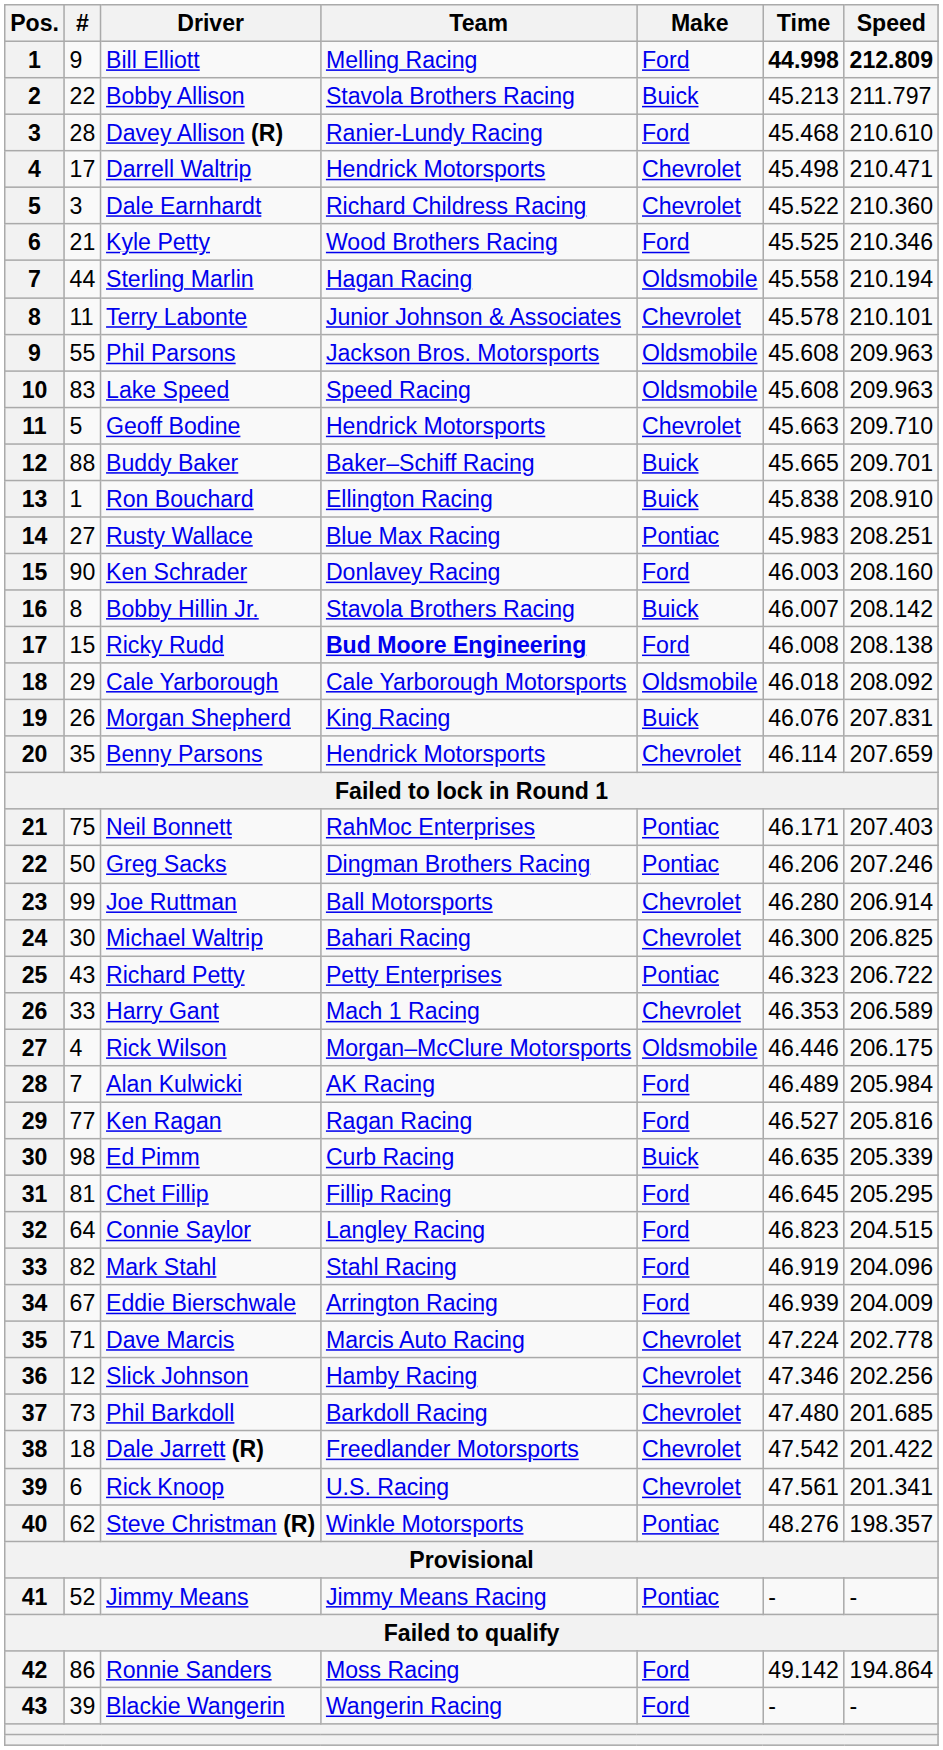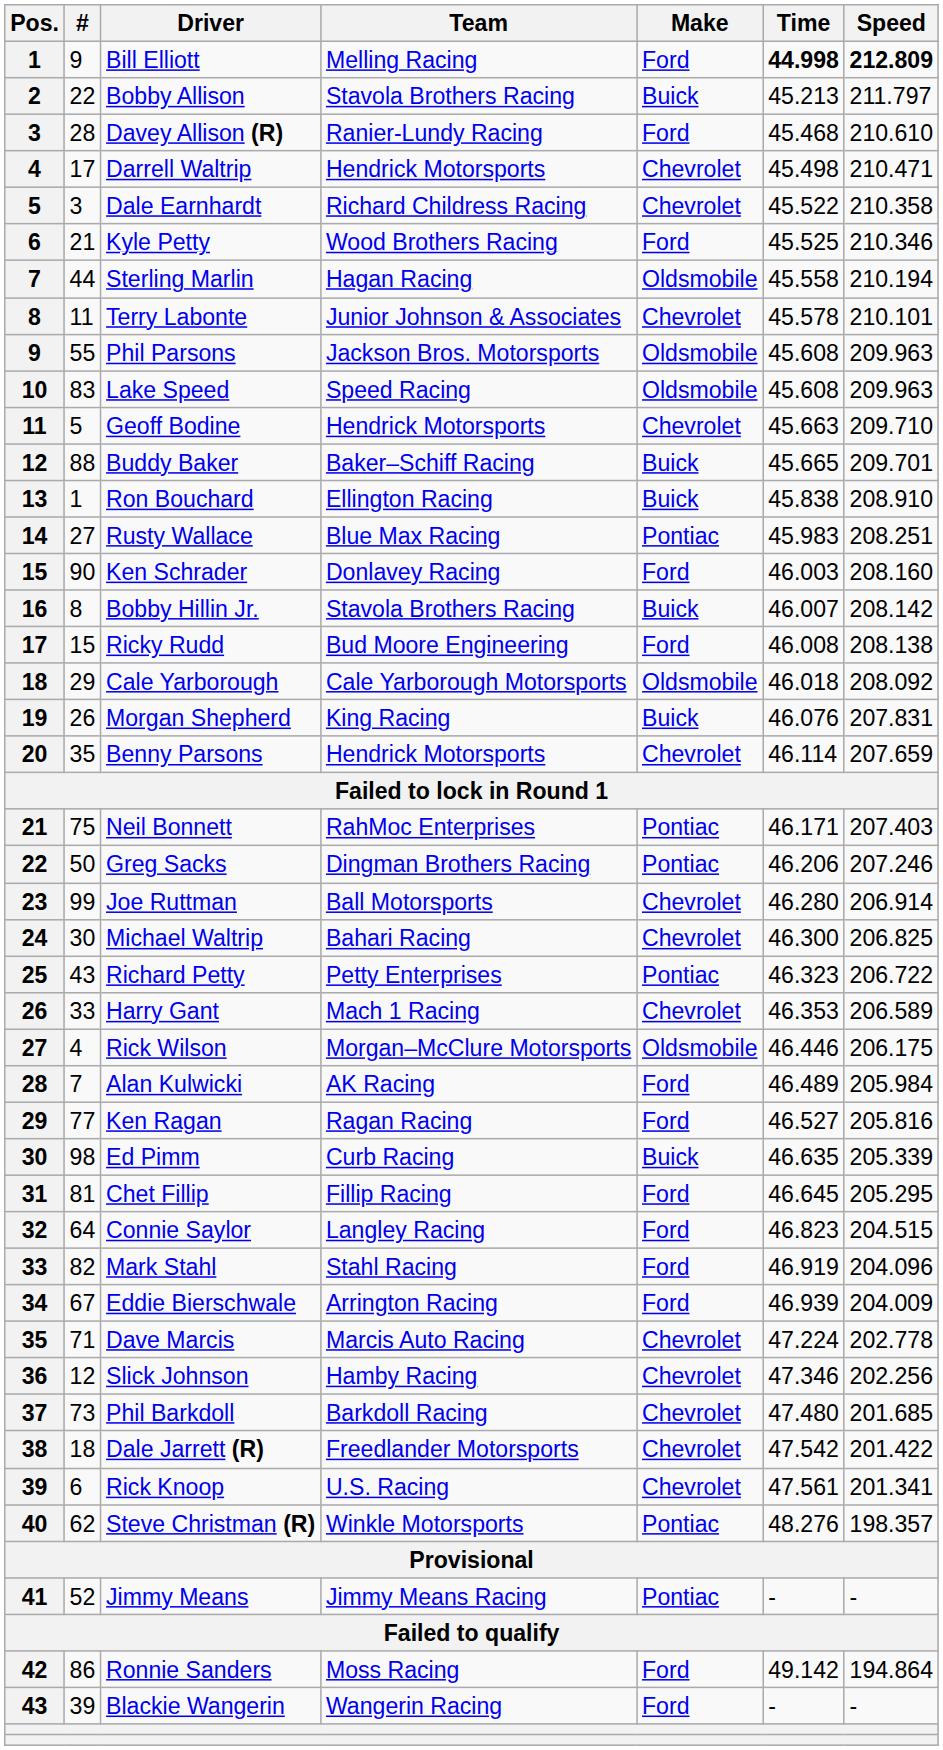 <table class="wikitable" style="font-size:95%">
 <tr>
 <th>Pos.</th>
 <th>#</th>
 <th>Driver</th>
 <th>Team</th>
 <th>Make</th>
 <th>Time</th>
 <th>Speed</th>
 </tr>
 <tr>
 <th>1</th>
 <td>9</td>
 <td><a href='#'>Bill Elliott</a></td>
 <td><a href='#'>Melling Racing</a></td>
 <td><a href='#'>Ford</a></td>
 <td><strong>44.998</strong></td>
 <td><strong>212.809</strong></td>
 </tr>
 <tr>
 <th>2</th>
 <td>22</td>
 <td><a href='#'>Bobby Allison</a></td>
 <td><a href='#'>Stavola Brothers Racing</a></td>
 <td><a href='#'>Buick</a></td>
 <td>45.213</td>
 <td>211.797</td>
 </tr>
 <tr>
 <th>3</th>
 <td>28</td>
 <td><a href='#'>Davey Allison</a> <strong>(R)</strong></td>
 <td><a href='#'>Ranier-Lundy Racing</a></td>
 <td><a href='#'>Ford</a></td>
 <td>45.468</td>
 <td>210.610</td>
 </tr>
 <tr>
 <th>4</th>
 <td>17</td>
 <td><a href='#'>Darrell Waltrip</a></td>
 <td><a href='#'>Hendrick Motorsports</a></td>
 <td><a href='#'>Chevrolet</a></td>
 <td>45.498</td>
 <td>210.471</td>
 </tr>
 <tr>
 <th>5</th>
 <td>3</td>
 <td><a href='#'>Dale Earnhardt</a></td>
 <td><a href='#'>Richard Childress Racing</a></td>
 <td><a href='#'>Chevrolet</a></td>
 <td>45.522</td>
-<td>210.360</td>
+<td>210.358</td>
 </tr>
 <tr>
 <th>6</th>
 <td>21</td>
 <td><a href='#'>Kyle Petty</a></td>
 <td><a href='#'>Wood Brothers Racing</a></td>
 <td><a href='#'>Ford</a></td>
 <td>45.525</td>
 <td>210.346</td>
 </tr>
 <tr>
 <th>7</th>
 <td>44</td>
 <td><a href='#'>Sterling Marlin</a></td>
 <td><a href='#'>Hagan Racing</a></td>
 <td><a href='#'>Oldsmobile</a></td>
 <td>45.558</td>
 <td>210.194</td>
 </tr>
 <tr>
 <th>8</th>
 <td>11</td>
 <td><a href='#'>Terry Labonte</a></td>
 <td><a href='#'>Junior Johnson & Associates</a></td>
 <td><a href='#'>Chevrolet</a></td>
 <td>45.578</td>
 <td>210.101</td>
 </tr>
 <tr>
 <th>9</th>
 <td>55</td>
 <td><a href='#'>Phil Parsons</a></td>
 <td><a href='#'>Jackson Bros. Motorsports</a></td>
 <td><a href='#'>Oldsmobile</a></td>
 <td>45.608</td>
 <td>209.963</td>
 </tr>
 <tr>
 <th>10</th>
 <td>83</td>
 <td><a href='#'>Lake Speed</a></td>
 <td><a href='#'>Speed Racing</a></td>
 <td><a href='#'>Oldsmobile</a></td>
 <td>45.608</td>
 <td>209.963</td>
 </tr>
 <tr>
 <th>11</th>
 <td>5</td>
 <td><a href='#'>Geoff Bodine</a></td>
 <td><a href='#'>Hendrick Motorsports</a></td>
 <td><a href='#'>Chevrolet</a></td>
 <td>45.663</td>
 <td>209.710</td>
 </tr>
 <tr>
 <th>12</th>
 <td>88</td>
 <td><a href='#'>Buddy Baker</a></td>
 <td><a href='#'>Baker–Schiff Racing</a></td>
 <td><a href='#'>Buick</a></td>
 <td>45.665</td>
 <td>209.701</td>
 </tr>
 <tr>
 <th>13</th>
 <td>1</td>
 <td><a href='#'>Ron Bouchard</a></td>
 <td><a href='#'>Ellington Racing</a></td>
 <td><a href='#'>Buick</a></td>
 <td>45.838</td>
 <td>208.910</td>
 </tr>
 <tr>
 <th>14</th>
 <td>27</td>
 <td><a href='#'>Rusty Wallace</a></td>
 <td><a href='#'>Blue Max Racing</a></td>
 <td><a href='#'>Pontiac</a></td>
 <td>45.983</td>
 <td>208.251</td>
 </tr>
 <tr>
 <th>15</th>
 <td>90</td>
 <td><a href='#'>Ken Schrader</a></td>
 <td><a href='#'>Donlavey Racing</a></td>
 <td><a href='#'>Ford</a></td>
 <td>46.003</td>
 <td>208.160</td>
 </tr>
 <tr>
 <th>16</th>
 <td>8</td>
 <td><a href='#'>Bobby Hillin Jr.</a></td>
 <td><a href='#'>Stavola Brothers Racing</a></td>
 <td><a href='#'>Buick</a></td>
 <td>46.007</td>
 <td>208.142</td>
 </tr>
 <tr>
 <th>17</th>
 <td>15</td>
 <td><a href='#'>Ricky Rudd</a></td>
-<td><strong><a href='#'>Bud Moore Engineering</a></strong></td>
+<td><a href='#'>Bud Moore Engineering</a></td>
 <td><a href='#'>Ford</a></td>
 <td>46.008</td>
 <td>208.138</td>
 </tr>
 <tr>
 <th>18</th>
 <td>29</td>
 <td><a href='#'>Cale Yarborough</a></td>
 <td><a href='#'>Cale Yarborough Motorsports</a></td>
 <td><a href='#'>Oldsmobile</a></td>
 <td>46.018</td>
 <td>208.092</td>
 </tr>
 <tr>
 <th>19</th>
 <td>26</td>
 <td><a href='#'>Morgan Shepherd</a></td>
 <td><a href='#'>King Racing</a></td>
 <td><a href='#'>Buick</a></td>
 <td>46.076</td>
 <td>207.831</td>
 </tr>
 <tr>
 <th>20</th>
 <td>35</td>
 <td><a href='#'>Benny Parsons</a></td>
 <td><a href='#'>Hendrick Motorsports</a></td>
 <td><a href='#'>Chevrolet</a></td>
 <td>46.114</td>
 <td>207.659</td>
 </tr>
 <tr>
 <th colspan="7">Failed to lock in Round 1</th>
 </tr>
 <tr>
 <th>21</th>
 <td>75</td>
 <td><a href='#'>Neil Bonnett</a></td>
 <td><a href='#'>RahMoc Enterprises</a></td>
 <td><a href='#'>Pontiac</a></td>
 <td>46.171</td>
 <td>207.403</td>
 </tr>
 <tr>
 <th>22</th>
 <td>50</td>
 <td><a href='#'>Greg Sacks</a></td>
 <td><a href='#'>Dingman Brothers Racing</a></td>
 <td><a href='#'>Pontiac</a></td>
 <td>46.206</td>
 <td>207.246</td>
 </tr>
 <tr>
 <th>23</th>
 <td>99</td>
 <td><a href='#'>Joe Ruttman</a></td>
 <td><a href='#'>Ball Motorsports</a></td>
 <td><a href='#'>Chevrolet</a></td>
 <td>46.280</td>
 <td>206.914</td>
 </tr>
 <tr>
 <th>24</th>
 <td>30</td>
 <td><a href='#'>Michael Waltrip</a></td>
 <td><a href='#'>Bahari Racing</a></td>
 <td><a href='#'>Chevrolet</a></td>
 <td>46.300</td>
 <td>206.825</td>
 </tr>
 <tr>
 <th>25</th>
 <td>43</td>
 <td><a href='#'>Richard Petty</a></td>
 <td><a href='#'>Petty Enterprises</a></td>
 <td><a href='#'>Pontiac</a></td>
 <td>46.323</td>
 <td>206.722</td>
 </tr>
 <tr>
 <th>26</th>
 <td>33</td>
 <td><a href='#'>Harry Gant</a></td>
 <td><a href='#'>Mach 1 Racing</a></td>
 <td><a href='#'>Chevrolet</a></td>
 <td>46.353</td>
 <td>206.589</td>
 </tr>
 <tr>
 <th>27</th>
 <td>4</td>
 <td><a href='#'>Rick Wilson</a></td>
 <td><a href='#'>Morgan–McClure Motorsports</a></td>
 <td><a href='#'>Oldsmobile</a></td>
 <td>46.446</td>
 <td>206.175</td>
 </tr>
 <tr>
 <th>28</th>
 <td>7</td>
 <td><a href='#'>Alan Kulwicki</a></td>
 <td><a href='#'>AK Racing</a></td>
 <td><a href='#'>Ford</a></td>
 <td>46.489</td>
 <td>205.984</td>
 </tr>
 <tr>
 <th>29</th>
 <td>77</td>
 <td><a href='#'>Ken Ragan</a></td>
 <td><a href='#'>Ragan Racing</a></td>
 <td><a href='#'>Ford</a></td>
 <td>46.527</td>
 <td>205.816</td>
 </tr>
 <tr>
 <th>30</th>
 <td>98</td>
 <td><a href='#'>Ed Pimm</a></td>
 <td><a href='#'>Curb Racing</a></td>
 <td><a href='#'>Buick</a></td>
 <td>46.635</td>
 <td>205.339</td>
 </tr>
 <tr>
 <th>31</th>
 <td>81</td>
 <td><a href='#'>Chet Fillip</a></td>
 <td><a href='#'>Fillip Racing</a></td>
 <td><a href='#'>Ford</a></td>
 <td>46.645</td>
 <td>205.295</td>
 </tr>
 <tr>
 <th>32</th>
 <td>64</td>
 <td><a href='#'>Connie Saylor</a></td>
 <td><a href='#'>Langley Racing</a></td>
 <td><a href='#'>Ford</a></td>
 <td>46.823</td>
 <td>204.515</td>
 </tr>
 <tr>
 <th>33</th>
 <td>82</td>
 <td><a href='#'>Mark Stahl</a></td>
 <td><a href='#'>Stahl Racing</a></td>
 <td><a href='#'>Ford</a></td>
 <td>46.919</td>
 <td>204.096</td>
 </tr>
 <tr>
 <th>34</th>
 <td>67</td>
 <td><a href='#'>Eddie Bierschwale</a></td>
 <td><a href='#'>Arrington Racing</a></td>
 <td><a href='#'>Ford</a></td>
 <td>46.939</td>
 <td>204.009</td>
 </tr>
 <tr>
 <th>35</th>
 <td>71</td>
 <td><a href='#'>Dave Marcis</a></td>
 <td><a href='#'>Marcis Auto Racing</a></td>
 <td><a href='#'>Chevrolet</a></td>
 <td>47.224</td>
 <td>202.778</td>
 </tr>
 <tr>
 <th>36</th>
 <td>12</td>
 <td><a href='#'>Slick Johnson</a></td>
 <td><a href='#'>Hamby Racing</a></td>
 <td><a href='#'>Chevrolet</a></td>
 <td>47.346</td>
 <td>202.256</td>
 </tr>
 <tr>
 <th>37</th>
 <td>73</td>
 <td><a href='#'>Phil Barkdoll</a></td>
 <td><a href='#'>Barkdoll Racing</a></td>
 <td><a href='#'>Chevrolet</a></td>
 <td>47.480</td>
 <td>201.685</td>
 </tr>
 <tr>
 <th>38</th>
 <td>18</td>
 <td><a href='#'>Dale Jarrett</a> <strong>(R)</strong></td>
 <td><a href='#'>Freedlander Motorsports</a></td>
 <td><a href='#'>Chevrolet</a></td>
 <td>47.542</td>
 <td>201.422</td>
 </tr>
 <tr>
 <th>39</th>
 <td>6</td>
 <td><a href='#'>Rick Knoop</a></td>
 <td><a href='#'>U.S. Racing</a></td>
 <td><a href='#'>Chevrolet</a></td>
 <td>47.561</td>
 <td>201.341</td>
 </tr>
 <tr>
 <th>40</th>
 <td>62</td>
 <td><a href='#'>Steve Christman</a> <strong>(R)</strong></td>
 <td><a href='#'>Winkle Motorsports</a></td>
 <td><a href='#'>Pontiac</a></td>
 <td>48.276</td>
 <td>198.357</td>
 </tr>
 <tr>
 <th colspan="7">Provisional</th>
 </tr>
 <tr>
 <th>41</th>
 <td>52</td>
 <td><a href='#'>Jimmy Means</a></td>
 <td><a href='#'>Jimmy Means Racing</a></td>
 <td><a href='#'>Pontiac</a></td>
 <td>-</td>
 <td>-</td>
 </tr>
 <tr>
 <th colspan="7">Failed to qualify</th>
 </tr>
 <tr>
 <th>42</th>
 <td>86</td>
 <td><a href='#'>Ronnie Sanders</a></td>
 <td><a href='#'>Moss Racing</a></td>
 <td><a href='#'>Ford</a></td>
 <td>49.142</td>
 <td>194.864</td>
 </tr>
 <tr>
 <th>43</th>
 <td>39</td>
 <td><a href='#'>Blackie Wangerin</a></td>
 <td><a href='#'>Wangerin Racing</a></td>
 <td><a href='#'>Ford</a></td>
 <td>-</td>
 <td>-</td>
 </tr>
 <tr>
 <th colspan="7"></th>
 </tr>
 <tr>
 <th colspan="7"></th>
 </tr>
 </table>
